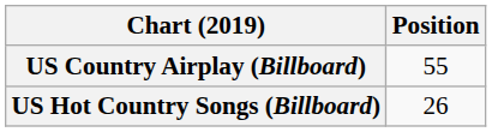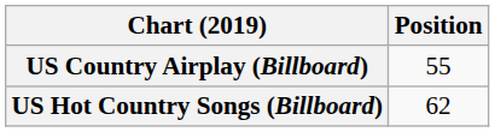 <table class="wikitable sortable plainrowheaders" style="text-align:center">
 <tr>
 <th>Chart (2019)</th>
 <th>Position</th>
 </tr>
 <tr>
 <th scope="row">US Country Airplay (<em>Billboard</em>)</th>
 <td>55</td>
 </tr>
 <tr>
 <th scope="row">US Hot Country Songs (<em>Billboard</em>)</th>
-<td>26</td>
+<td>62</td>
 </tr>
 </table>
